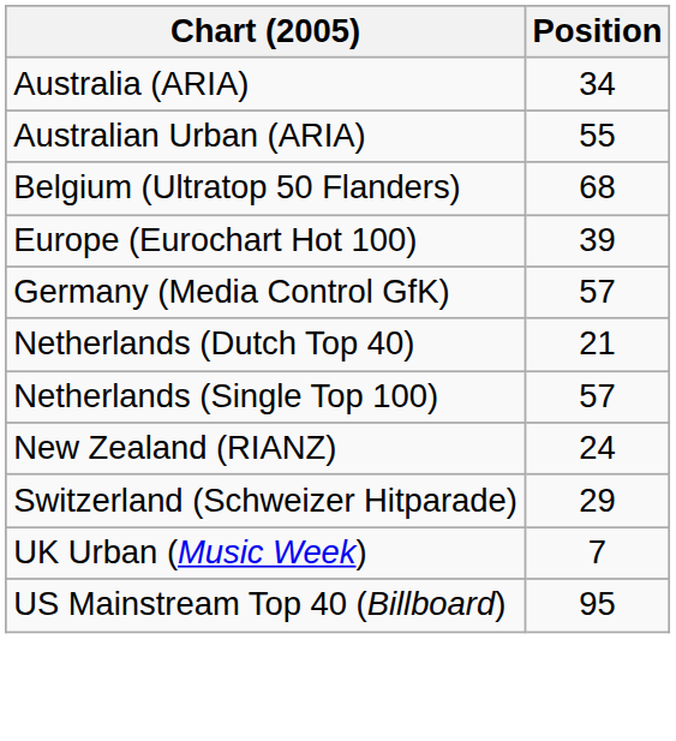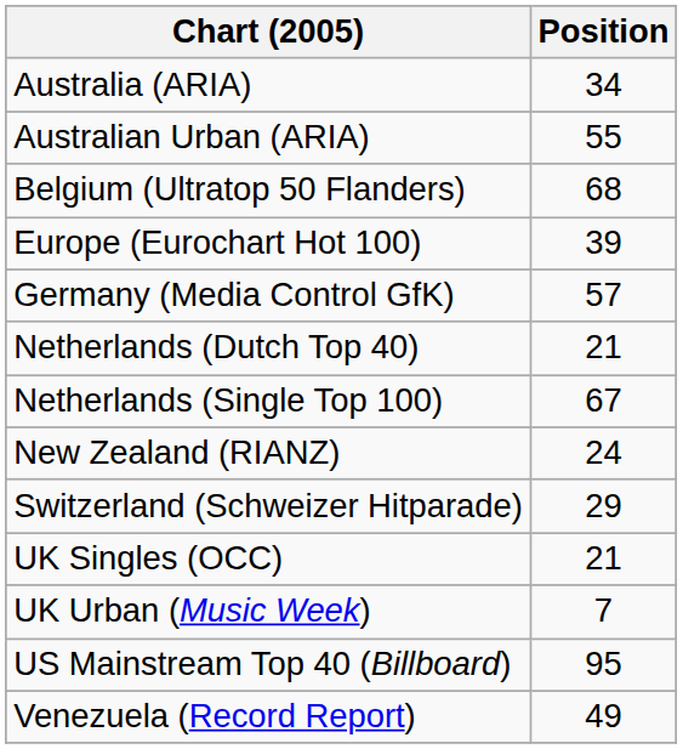 <table class="wikitable sortable">
 <tr>
 <th scope="col">Chart (2005)</th>
 <th scope="col">Position</th>
 </tr>
 <tr>
 <td>Australia (ARIA)</td>
 <td style="text-align:center;">34</td>
 </tr>
 <tr>
 <td>Australian Urban (ARIA)</td>
 <td style="text-align:center;">55</td>
 </tr>
 <tr>
 <td>Belgium (Ultratop 50 Flanders)</td>
 <td style="text-align:center;">68</td>
 </tr>
 <tr>
 <td>Europe (Eurochart Hot 100)</td>
 <td style="text-align:center;">39</td>
 </tr>
 <tr>
 <td>Germany (Media Control GfK)</td>
 <td style="text-align:center;">57</td>
 </tr>
 <tr>
 <td>Netherlands (Dutch Top 40)</td>
 <td style="text-align:center;">21</td>
 </tr>
 <tr>
 <td>Netherlands (Single Top 100)</td>
-<td style="text-align:center;">57</td>
+<td style="text-align:center;">67</td>
 </tr>
 <tr>
 <td>New Zealand (RIANZ)</td>
 <td style="text-align:center;">24</td>
 </tr>
 <tr>
 <td>Switzerland (Schweizer Hitparade)</td>
 <td style="text-align:center;">29</td>
 </tr>
 <tr>
+<td>UK Singles (OCC)</td>
+<td style="text-align:center;">21</td>
+</tr>
+<tr>
 <td>UK Urban (<em><a href='#'>Music Week</a></em>)</td>
 <td style="text-align:center;">7</td>
 </tr>
 <tr>
 <td>US Mainstream Top 40 (<em>Billboard</em>)</td>
 <td style="text-align:center;">95</td>
 </tr>
+<tr>
+<td>Venezuela (<a href='#'>Record Report</a>)</td>
+<td style="text-align:center;">49</td>
+</tr>
 </table>
